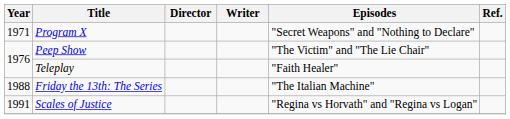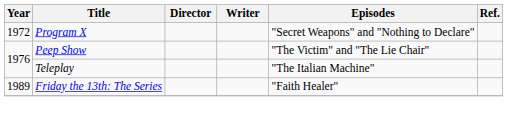 <table class="wikitable sortable">
 <tr>
 <th>Year</th>
 <th>Title</th>
 <th width=65>Director</th>
 <th width=65>Writer</th>
 <th>Episodes</th>
 <th class="unsortable">Ref.</th>
 </tr>
 <tr>
-<td>1971</td>
+<td>1972</td>
 <td><em><a href='#'>Program X</a></em></td>
 <td></td>
 <td></td>
 <td>"Secret Weapons" and "Nothing to Declare"</td>
 <td></td>
 </tr>
 <tr>
 <td rowspan=2>1976</td>
 <td><em><a href='#'>Peep Show</a></em></td>
 <td></td>
 <td></td>
 <td>"The Victim" and "The Lie Chair"</td>
 <td></td>
 </tr>
 <tr>
 <td><em>Teleplay</em></td>
 <td></td>
 <td></td>
-<td>"Faith Healer"</td>
-<td></td>
-</tr>
-<tr>
-<td>1988</td>
-<td><em><a href='#'>Friday the 13th: The Series</a></em></td>
-<td></td>
-<td></td>
 <td>"The Italian Machine"</td>
 <td></td>
 </tr>
 <tr>
-<td>1991</td>
-<td><em><a href='#'>Scales of Justice</a></em></td>
+<td>1989</td>
+<td><em><a href='#'>Friday the 13th: The Series</a></em></td>
 <td></td>
 <td></td>
-<td>"Regina vs Horvath" and "Regina vs Logan"</td>
+<td>"Faith Healer"</td>
 <td></td>
 </tr>
 <tr>
 </tr>
 </table>
